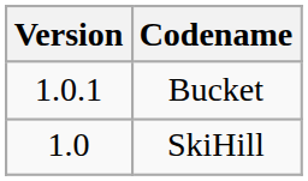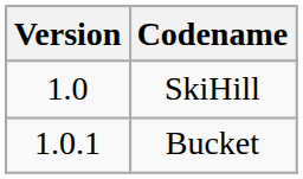 <table class="wikitable" style="font-size: smaller; text-align: center;">
 <tr>
 <th>Version</th>
 <th>Codename</th>
 </tr>
 <tr>
+<td>1.0</td>
+<td>SkiHill</td>
+</tr>
+<tr>
 <td>1.0.1</td>
 <td>Bucket</td>
 </tr>
-<tr>
-<td>1.0</td>
-<td>SkiHill</td>
-</tr>
 </table>
